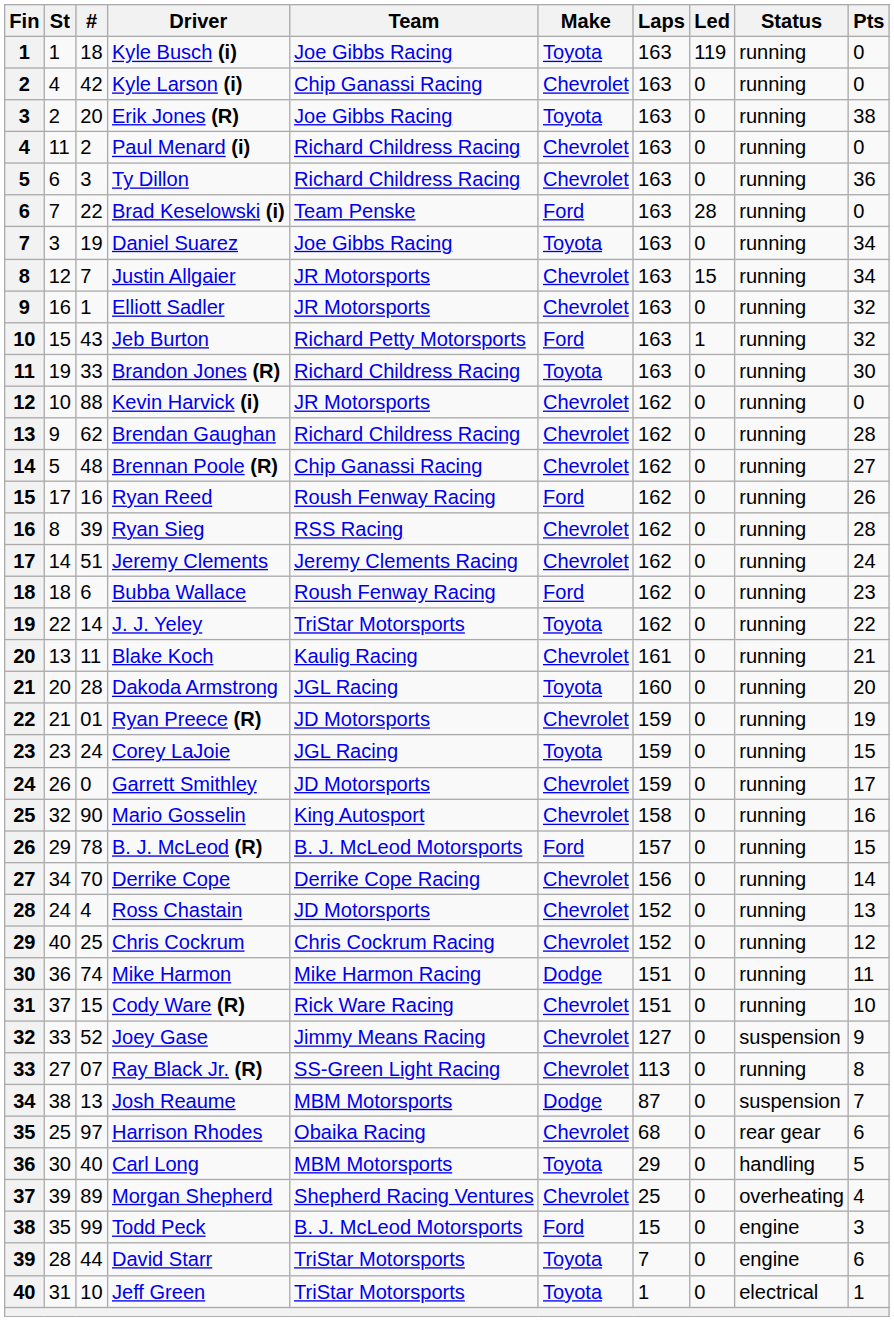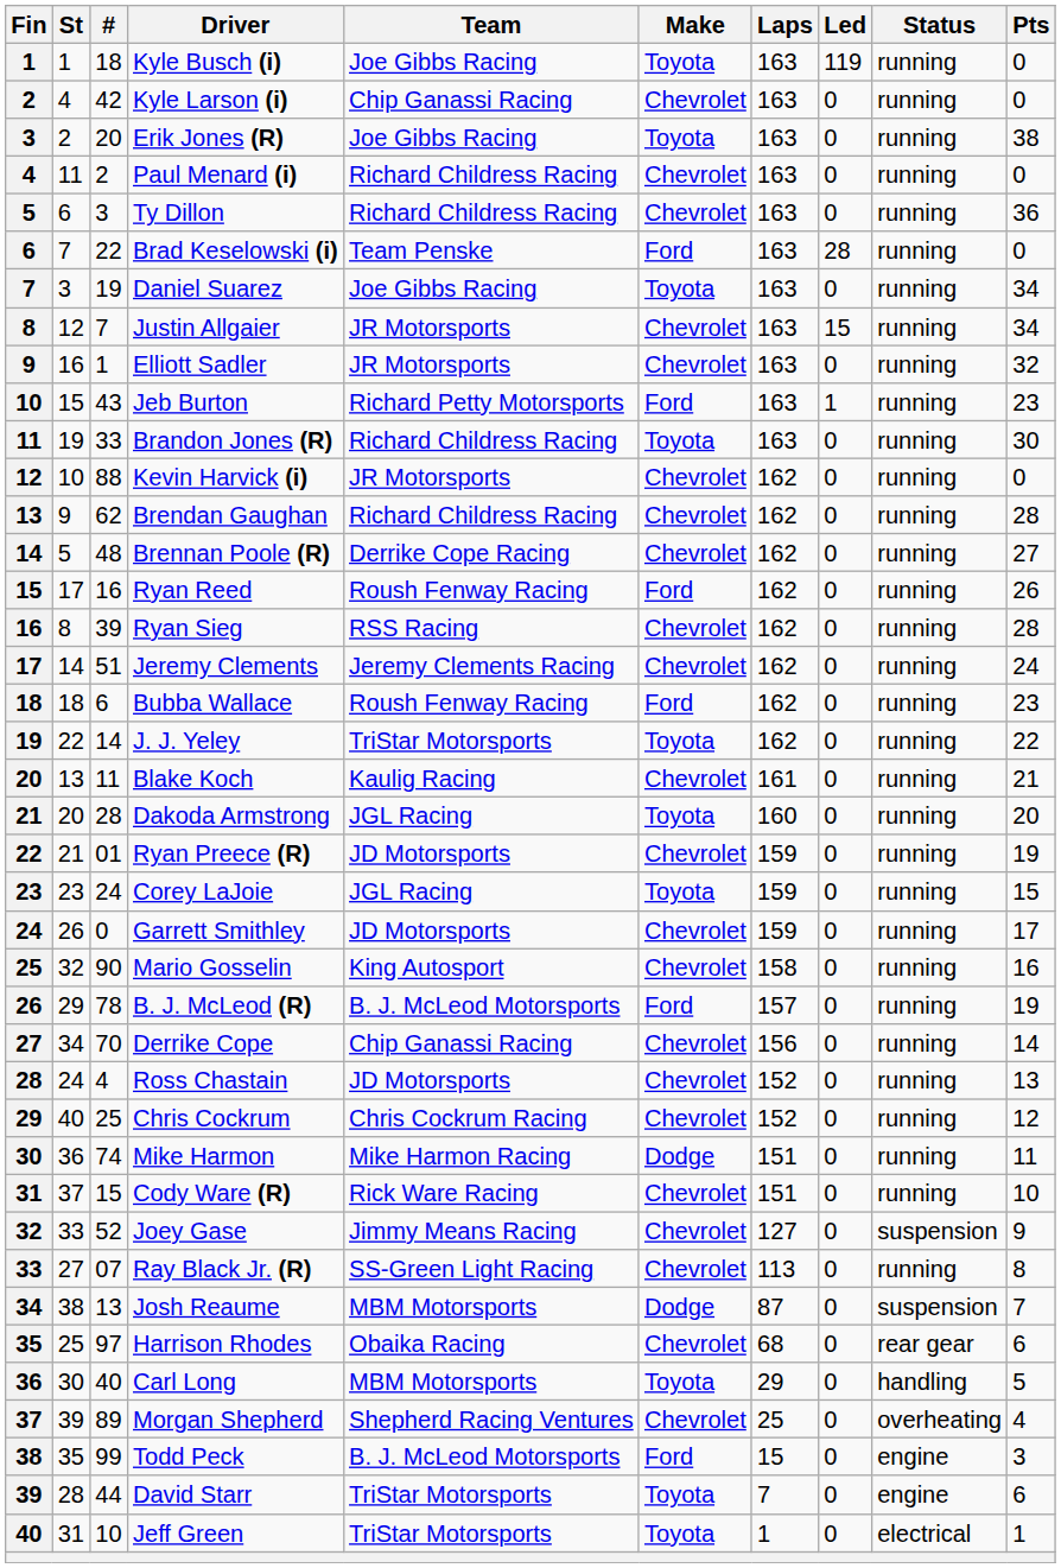 <table class="wikitable sortable" style="font-size:95%">
 <tr>
 <th>Fin</th>
 <th>St</th>
 <th>#</th>
 <th>Driver</th>
 <th>Team</th>
 <th>Make</th>
 <th>Laps</th>
 <th>Led</th>
 <th>Status</th>
 <th>Pts</th>
 </tr>
 <tr>
 <th>1</th>
 <td>1</td>
 <td>18</td>
 <td><a href='#'>Kyle Busch</a> <strong>(i)</strong></td>
 <td><a href='#'>Joe Gibbs Racing</a></td>
 <td><a href='#'>Toyota</a></td>
 <td>163</td>
 <td>119</td>
 <td>running</td>
 <td>0</td>
 </tr>
 <tr>
 <th>2</th>
 <td>4</td>
 <td>42</td>
 <td><a href='#'>Kyle Larson</a> <strong>(i)</strong></td>
 <td><a href='#'>Chip Ganassi Racing</a></td>
 <td><a href='#'>Chevrolet</a></td>
 <td>163</td>
 <td>0</td>
 <td>running</td>
 <td>0</td>
 </tr>
 <tr>
 <th>3</th>
 <td>2</td>
 <td>20</td>
 <td><a href='#'>Erik Jones</a> <strong>(R)</strong></td>
 <td><a href='#'>Joe Gibbs Racing</a></td>
 <td><a href='#'>Toyota</a></td>
 <td>163</td>
 <td>0</td>
 <td>running</td>
 <td>38</td>
 </tr>
 <tr>
 <th>4</th>
 <td>11</td>
 <td>2</td>
 <td><a href='#'>Paul Menard</a> <strong>(i)</strong></td>
 <td><a href='#'>Richard Childress Racing</a></td>
 <td><a href='#'>Chevrolet</a></td>
 <td>163</td>
 <td>0</td>
 <td>running</td>
 <td>0</td>
 </tr>
 <tr>
 <th>5</th>
 <td>6</td>
 <td>3</td>
 <td><a href='#'>Ty Dillon</a></td>
 <td><a href='#'>Richard Childress Racing</a></td>
 <td><a href='#'>Chevrolet</a></td>
 <td>163</td>
 <td>0</td>
 <td>running</td>
 <td>36</td>
 </tr>
 <tr>
 <th>6</th>
 <td>7</td>
 <td>22</td>
 <td><a href='#'>Brad Keselowski</a> <strong>(i)</strong></td>
 <td><a href='#'>Team Penske</a></td>
 <td><a href='#'>Ford</a></td>
 <td>163</td>
 <td>28</td>
 <td>running</td>
 <td>0</td>
 </tr>
 <tr>
 <th>7</th>
 <td>3</td>
 <td>19</td>
 <td><a href='#'>Daniel Suarez</a></td>
 <td><a href='#'>Joe Gibbs Racing</a></td>
 <td><a href='#'>Toyota</a></td>
 <td>163</td>
 <td>0</td>
 <td>running</td>
 <td>34</td>
 </tr>
 <tr>
 <th>8</th>
 <td>12</td>
 <td>7</td>
 <td><a href='#'>Justin Allgaier</a></td>
 <td><a href='#'>JR Motorsports</a></td>
 <td><a href='#'>Chevrolet</a></td>
 <td>163</td>
 <td>15</td>
 <td>running</td>
 <td>34</td>
 </tr>
 <tr>
 <th>9</th>
 <td>16</td>
 <td>1</td>
 <td><a href='#'>Elliott Sadler</a></td>
 <td><a href='#'>JR Motorsports</a></td>
 <td><a href='#'>Chevrolet</a></td>
 <td>163</td>
 <td>0</td>
 <td>running</td>
 <td>32</td>
 </tr>
 <tr>
 <th>10</th>
 <td>15</td>
 <td>43</td>
 <td><a href='#'>Jeb Burton</a></td>
 <td><a href='#'>Richard Petty Motorsports</a></td>
 <td><a href='#'>Ford</a></td>
 <td>163</td>
 <td>1</td>
 <td>running</td>
-<td>32</td>
+<td>23</td>
 </tr>
 <tr>
 <th>11</th>
 <td>19</td>
 <td>33</td>
 <td><a href='#'>Brandon Jones</a> <strong>(R)</strong></td>
 <td><a href='#'>Richard Childress Racing</a></td>
 <td><a href='#'>Toyota</a></td>
 <td>163</td>
 <td>0</td>
 <td>running</td>
 <td>30</td>
 </tr>
 <tr>
 <th>12</th>
 <td>10</td>
 <td>88</td>
 <td><a href='#'>Kevin Harvick</a> <strong>(i)</strong></td>
 <td><a href='#'>JR Motorsports</a></td>
 <td><a href='#'>Chevrolet</a></td>
 <td>162</td>
 <td>0</td>
 <td>running</td>
 <td>0</td>
 </tr>
 <tr>
 <th>13</th>
 <td>9</td>
 <td>62</td>
 <td><a href='#'>Brendan Gaughan</a></td>
 <td><a href='#'>Richard Childress Racing</a></td>
 <td><a href='#'>Chevrolet</a></td>
 <td>162</td>
 <td>0</td>
 <td>running</td>
 <td>28</td>
 </tr>
 <tr>
 <th>14</th>
 <td>5</td>
 <td>48</td>
 <td><a href='#'>Brennan Poole</a> <strong>(R)</strong></td>
-<td><a href='#'>Chip Ganassi Racing</a></td>
+<td><a href='#'>Derrike Cope Racing</a></td>
 <td><a href='#'>Chevrolet</a></td>
 <td>162</td>
 <td>0</td>
 <td>running</td>
 <td>27</td>
 </tr>
 <tr>
 <th>15</th>
 <td>17</td>
 <td>16</td>
 <td><a href='#'>Ryan Reed</a></td>
 <td><a href='#'>Roush Fenway Racing</a></td>
 <td><a href='#'>Ford</a></td>
 <td>162</td>
 <td>0</td>
 <td>running</td>
 <td>26</td>
 </tr>
 <tr>
 <th>16</th>
 <td>8</td>
 <td>39</td>
 <td><a href='#'>Ryan Sieg</a></td>
 <td><a href='#'>RSS Racing</a></td>
 <td><a href='#'>Chevrolet</a></td>
 <td>162</td>
 <td>0</td>
 <td>running</td>
 <td>28</td>
 </tr>
 <tr>
 <th>17</th>
 <td>14</td>
 <td>51</td>
 <td><a href='#'>Jeremy Clements</a></td>
 <td><a href='#'>Jeremy Clements Racing</a></td>
 <td><a href='#'>Chevrolet</a></td>
 <td>162</td>
 <td>0</td>
 <td>running</td>
 <td>24</td>
 </tr>
 <tr>
 <th>18</th>
 <td>18</td>
 <td>6</td>
 <td><a href='#'>Bubba Wallace</a></td>
 <td><a href='#'>Roush Fenway Racing</a></td>
 <td><a href='#'>Ford</a></td>
 <td>162</td>
 <td>0</td>
 <td>running</td>
 <td>23</td>
 </tr>
 <tr>
 <th>19</th>
 <td>22</td>
 <td>14</td>
 <td><a href='#'>J. J. Yeley</a></td>
 <td><a href='#'>TriStar Motorsports</a></td>
 <td><a href='#'>Toyota</a></td>
 <td>162</td>
 <td>0</td>
 <td>running</td>
 <td>22</td>
 </tr>
 <tr>
 <th>20</th>
 <td>13</td>
 <td>11</td>
 <td><a href='#'>Blake Koch</a></td>
 <td><a href='#'>Kaulig Racing</a></td>
 <td><a href='#'>Chevrolet</a></td>
 <td>161</td>
 <td>0</td>
 <td>running</td>
 <td>21</td>
 </tr>
 <tr>
 <th>21</th>
 <td>20</td>
 <td>28</td>
 <td><a href='#'>Dakoda Armstrong</a></td>
 <td><a href='#'>JGL Racing</a></td>
 <td><a href='#'>Toyota</a></td>
 <td>160</td>
 <td>0</td>
 <td>running</td>
 <td>20</td>
 </tr>
 <tr>
 <th>22</th>
 <td>21</td>
 <td>01</td>
 <td><a href='#'>Ryan Preece</a> <strong>(R)</strong></td>
 <td><a href='#'>JD Motorsports</a></td>
 <td><a href='#'>Chevrolet</a></td>
 <td>159</td>
 <td>0</td>
 <td>running</td>
 <td>19</td>
 </tr>
 <tr>
 <th>23</th>
 <td>23</td>
 <td>24</td>
 <td><a href='#'>Corey LaJoie</a></td>
 <td><a href='#'>JGL Racing</a></td>
 <td><a href='#'>Toyota</a></td>
 <td>159</td>
 <td>0</td>
 <td>running</td>
 <td>15</td>
 </tr>
 <tr>
 <th>24</th>
 <td>26</td>
 <td>0</td>
 <td><a href='#'>Garrett Smithley</a></td>
 <td><a href='#'>JD Motorsports</a></td>
 <td><a href='#'>Chevrolet</a></td>
 <td>159</td>
 <td>0</td>
 <td>running</td>
 <td>17</td>
 </tr>
 <tr>
 <th>25</th>
 <td>32</td>
 <td>90</td>
 <td><a href='#'>Mario Gosselin</a></td>
 <td><a href='#'>King Autosport</a></td>
 <td><a href='#'>Chevrolet</a></td>
 <td>158</td>
 <td>0</td>
 <td>running</td>
 <td>16</td>
 </tr>
 <tr>
 <th>26</th>
 <td>29</td>
 <td>78</td>
 <td><a href='#'>B. J. McLeod</a> <strong>(R)</strong></td>
 <td><a href='#'>B. J. McLeod Motorsports</a></td>
 <td><a href='#'>Ford</a></td>
 <td>157</td>
 <td>0</td>
 <td>running</td>
-<td>15</td>
+<td>19</td>
 </tr>
 <tr>
 <th>27</th>
 <td>34</td>
 <td>70</td>
 <td><a href='#'>Derrike Cope</a></td>
-<td><a href='#'>Derrike Cope Racing</a></td>
+<td><a href='#'>Chip Ganassi Racing</a></td>
 <td><a href='#'>Chevrolet</a></td>
 <td>156</td>
 <td>0</td>
 <td>running</td>
 <td>14</td>
 </tr>
 <tr>
 <th>28</th>
 <td>24</td>
 <td>4</td>
 <td><a href='#'>Ross Chastain</a></td>
 <td><a href='#'>JD Motorsports</a></td>
 <td><a href='#'>Chevrolet</a></td>
 <td>152</td>
 <td>0</td>
 <td>running</td>
 <td>13</td>
 </tr>
 <tr>
 <th>29</th>
 <td>40</td>
 <td>25</td>
 <td><a href='#'>Chris Cockrum</a></td>
 <td><a href='#'>Chris Cockrum Racing</a></td>
 <td><a href='#'>Chevrolet</a></td>
 <td>152</td>
 <td>0</td>
 <td>running</td>
 <td>12</td>
 </tr>
 <tr>
 <th>30</th>
 <td>36</td>
 <td>74</td>
 <td><a href='#'>Mike Harmon</a></td>
 <td><a href='#'>Mike Harmon Racing</a></td>
 <td><a href='#'>Dodge</a></td>
 <td>151</td>
 <td>0</td>
 <td>running</td>
 <td>11</td>
 </tr>
 <tr>
 <th>31</th>
 <td>37</td>
 <td>15</td>
 <td><a href='#'>Cody Ware</a> <strong>(R)</strong></td>
 <td><a href='#'>Rick Ware Racing</a></td>
 <td><a href='#'>Chevrolet</a></td>
 <td>151</td>
 <td>0</td>
 <td>running</td>
 <td>10</td>
 </tr>
 <tr>
 <th>32</th>
 <td>33</td>
 <td>52</td>
 <td><a href='#'>Joey Gase</a></td>
 <td><a href='#'>Jimmy Means Racing</a></td>
 <td><a href='#'>Chevrolet</a></td>
 <td>127</td>
 <td>0</td>
 <td>suspension</td>
 <td>9</td>
 </tr>
 <tr>
 <th>33</th>
 <td>27</td>
 <td>07</td>
 <td><a href='#'>Ray Black Jr.</a> <strong>(R)</strong></td>
 <td><a href='#'>SS-Green Light Racing</a></td>
 <td><a href='#'>Chevrolet</a></td>
 <td>113</td>
 <td>0</td>
 <td>running</td>
 <td>8</td>
 </tr>
 <tr>
 <th>34</th>
 <td>38</td>
 <td>13</td>
 <td><a href='#'>Josh Reaume</a></td>
 <td><a href='#'>MBM Motorsports</a></td>
 <td><a href='#'>Dodge</a></td>
 <td>87</td>
 <td>0</td>
 <td>suspension</td>
 <td>7</td>
 </tr>
 <tr>
 <th>35</th>
 <td>25</td>
 <td>97</td>
 <td><a href='#'>Harrison Rhodes</a></td>
 <td><a href='#'>Obaika Racing</a></td>
 <td><a href='#'>Chevrolet</a></td>
 <td>68</td>
 <td>0</td>
 <td>rear gear</td>
 <td>6</td>
 </tr>
 <tr>
 <th>36</th>
 <td>30</td>
 <td>40</td>
 <td><a href='#'>Carl Long</a></td>
 <td><a href='#'>MBM Motorsports</a></td>
 <td><a href='#'>Toyota</a></td>
 <td>29</td>
 <td>0</td>
 <td>handling</td>
 <td>5</td>
 </tr>
 <tr>
 <th>37</th>
 <td>39</td>
 <td>89</td>
 <td><a href='#'>Morgan Shepherd</a></td>
 <td><a href='#'>Shepherd Racing Ventures</a></td>
 <td><a href='#'>Chevrolet</a></td>
 <td>25</td>
 <td>0</td>
 <td>overheating</td>
 <td>4</td>
 </tr>
 <tr>
 <th>38</th>
 <td>35</td>
 <td>99</td>
 <td><a href='#'>Todd Peck</a></td>
 <td><a href='#'>B. J. McLeod Motorsports</a></td>
 <td><a href='#'>Ford</a></td>
 <td>15</td>
 <td>0</td>
 <td>engine</td>
 <td>3</td>
 </tr>
 <tr>
 <th>39</th>
 <td>28</td>
 <td>44</td>
 <td><a href='#'>David Starr</a></td>
 <td><a href='#'>TriStar Motorsports</a></td>
 <td><a href='#'>Toyota</a></td>
 <td>7</td>
 <td>0</td>
 <td>engine</td>
 <td>6</td>
 </tr>
 <tr>
 <th>40</th>
 <td>31</td>
 <td>10</td>
 <td><a href='#'>Jeff Green</a></td>
 <td><a href='#'>TriStar Motorsports</a></td>
 <td><a href='#'>Toyota</a></td>
 <td>1</td>
 <td>0</td>
 <td>electrical</td>
 <td>1</td>
 </tr>
 <tr>
 <th colspan="10"></th>
 </tr>
 </table>
